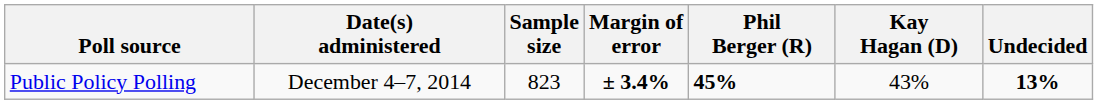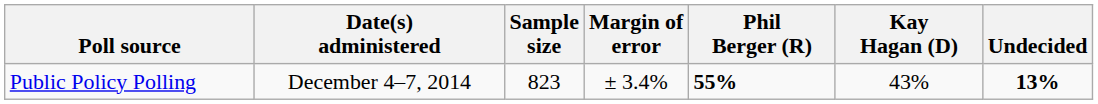 <table class="wikitable">
 <tr valign= bottom>
 <th style="width:175px;">Poll source</th>
 <th style="width:175px;">Date(s)<br>administered</th>
 <th class=small>Sample<br>size</th>
 <th class=small>Margin of<br>error</th>
 <th style="width:100px;">Phil<br>Berger (R)</th>
 <th style="width:100px;">Kay<br>Hagan (D)</th>
 <th>Undecided</th>
 </tr>
 <tr>
 <td><a href='#'>Public Policy Polling</a></td>
 <td align=center>December 4–7, 2014</td>
 <td align=center>823</td>
-<td align=center><strong>± 3.4%</strong></td>
-<td><strong>45%</strong></td>
+<td align=center>± 3.4%</td>
+<td><strong>55%</strong></td>
 <td align=center>43%</td>
 <td align=center><strong>13%</strong></td>
 </tr>
 </table>
